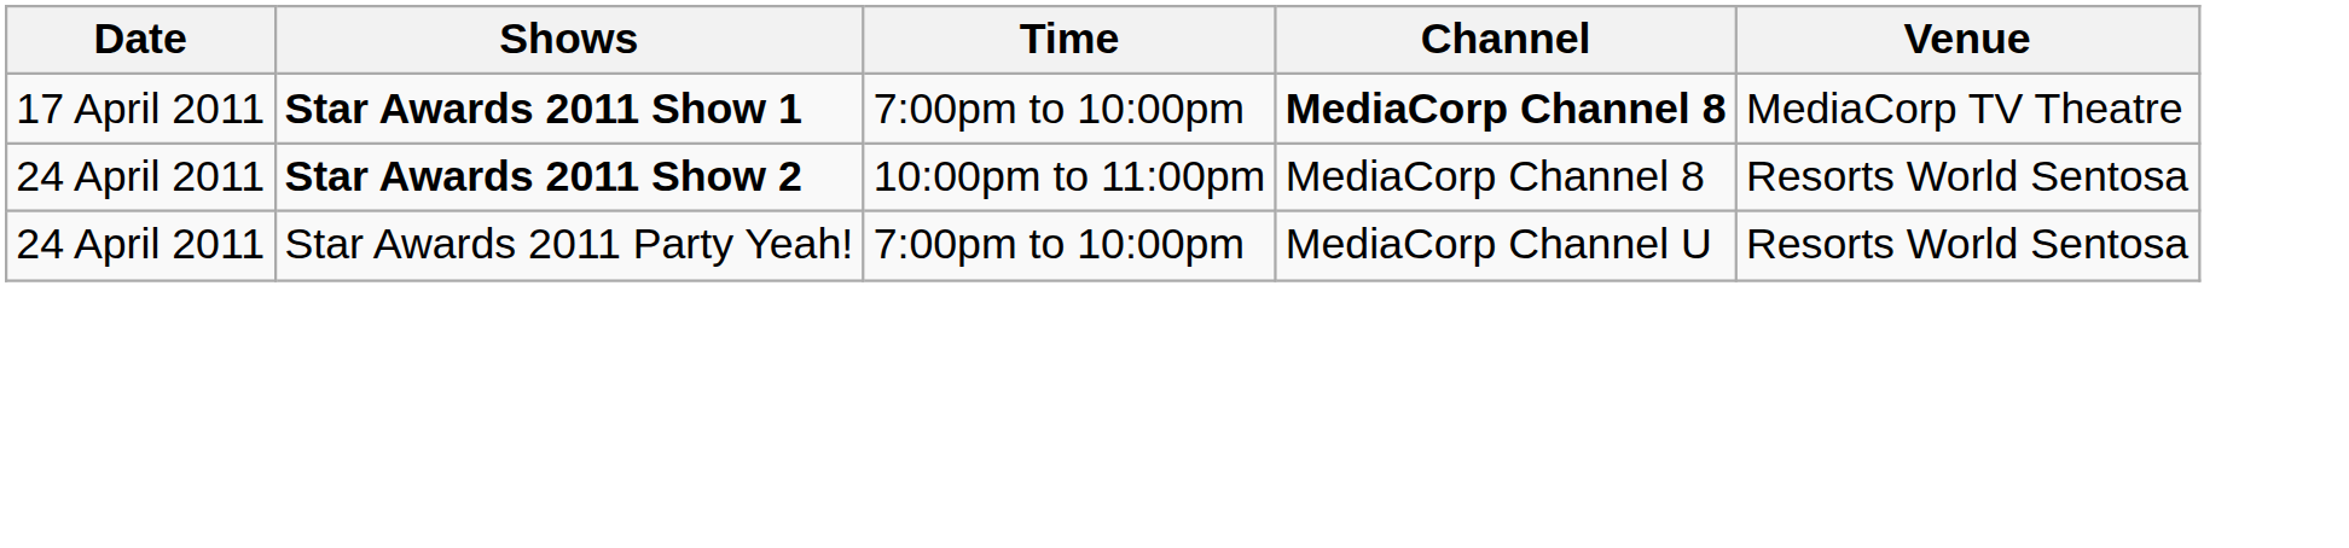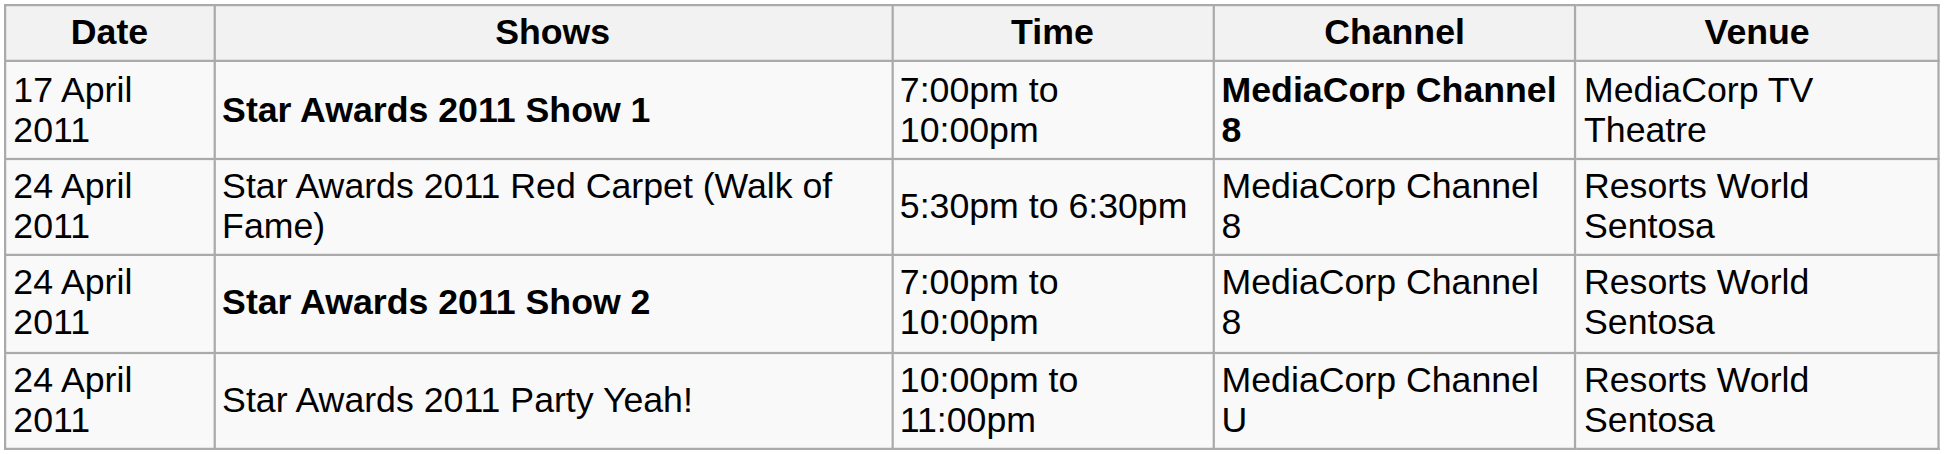 <table class="wikitable">
 <tr>
 <th>Date</th>
 <th>Shows</th>
 <th>Time</th>
 <th>Channel</th>
 <th>Venue</th>
 </tr>
 <tr>
 <td>17 April 2011</td>
 <td><strong>Star Awards 2011 Show 1</strong></td>
 <td>7:00pm to 10:00pm</td>
 <td><strong>MediaCorp Channel 8</strong></td>
 <td>MediaCorp TV Theatre</td>
 </tr>
 <tr>
 <td>24 April 2011</td>
+<td>Star Awards 2011 Red Carpet (Walk of Fame)</td>
+<td>5:30pm to 6:30pm</td>
+<td>MediaCorp Channel 8</td>
+<td>Resorts World Sentosa</td>
+</tr>
+<tr>
+<td>24 April 2011</td>
 <td><strong>Star Awards 2011 Show 2</strong></td>
-<td>10:00pm to 11:00pm</td>
+<td>7:00pm to 10:00pm</td>
 <td>MediaCorp Channel 8</td>
 <td>Resorts World Sentosa</td>
 </tr>
 <tr>
 <td>24 April 2011</td>
 <td>Star Awards 2011 Party Yeah!</td>
-<td>7:00pm to 10:00pm</td>
+<td>10:00pm to 11:00pm</td>
 <td>MediaCorp Channel U</td>
 <td>Resorts World Sentosa</td>
 </tr>
 </table>
